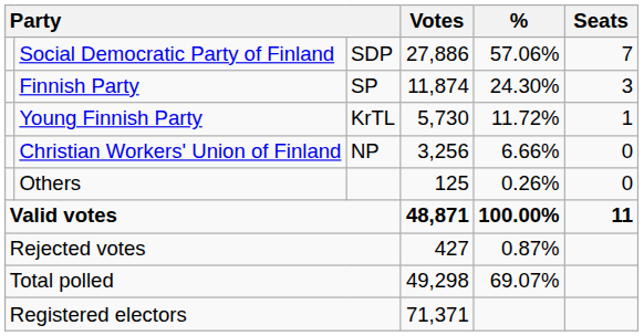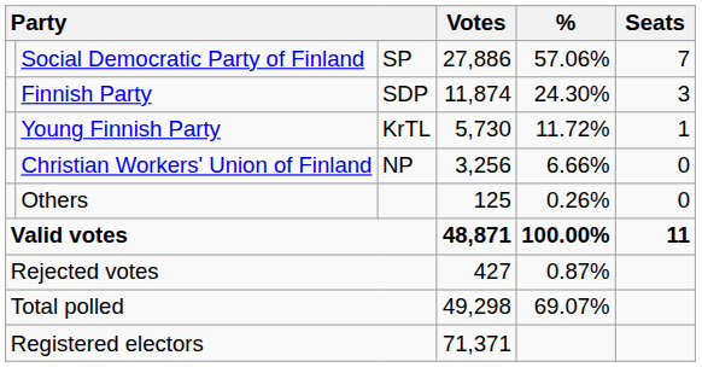 <table class="wikitable" border="1" style="text-align:right;">
 <tr>
 <th style="text-align:left;" colspan=3>Party</th>
 <th align=center width="50">Votes</th>
 <th align=center width="50">%</th>
 <th align=center width="50">Seats</th>
 </tr>
 <tr>
 <td></td>
 <td align=left style="white-space: nowrap;"><a href='#'>Social Democratic Party of Finland</a></td>
-<td align=left>SDP</td>
+<td align=left>SP</td>
 <td>27,886</td>
 <td>57.06%</td>
 <td>7</td>
 </tr>
 <tr>
 <td></td>
 <td align=left><a href='#'>Finnish Party</a></td>
-<td align=left>SP</td>
+<td align=left>SDP</td>
 <td>11,874</td>
 <td>24.30%</td>
 <td>3</td>
 </tr>
 <tr>
 <td></td>
 <td align=left><a href='#'>Young Finnish Party</a></td>
 <td align=left>KrTL</td>
 <td>5,730</td>
 <td>11.72%</td>
 <td>1</td>
 </tr>
 <tr>
 <td></td>
 <td align=left><a href='#'>Christian Workers' Union of Finland</a></td>
 <td align=left>NP</td>
 <td>3,256</td>
 <td>6.66%</td>
 <td>0</td>
 </tr>
 <tr>
 <td></td>
 <td align=left>Others</td>
 <td align=left></td>
 <td>125</td>
 <td>0.26%</td>
 <td>0</td>
 </tr>
 <tr style="font-weight:bold">
 <td align=left colspan=3>Valid votes</td>
 <td>48,871</td>
 <td>100.00%</td>
 <td>11</td>
 </tr>
 <tr>
 <td align=left colspan=3>Rejected votes</td>
 <td>427</td>
 <td>0.87%</td>
 <td></td>
 </tr>
 <tr>
 <td align=left colspan=3>Total polled</td>
 <td>49,298</td>
 <td>69.07%</td>
 <td></td>
 </tr>
 <tr>
 <td align=left colspan=3>Registered electors</td>
 <td>71,371</td>
 <td></td>
 <td></td>
 </tr>
 </table>
